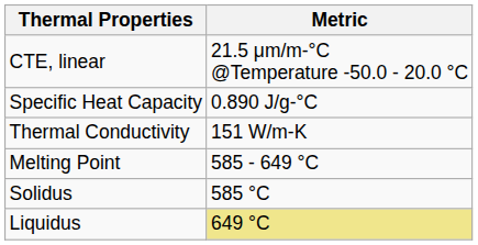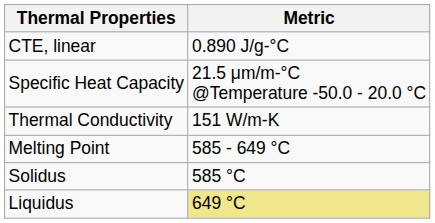 <table class="wikitable">
 <tr>
 <th>Thermal Properties </th>
 <th>Metric</th>
 </tr>
 <tr>
 <td>CTE, linear</td>
-<td>21.5 μm/m-°C<br>@Temperature -50.0 - 20.0 °C</td>
+<td>0.890 J/g-°C</td>
 </tr>
 <tr>
 <td>Specific Heat Capacity</td>
-<td>0.890 J/g-°C</td>
+<td>21.5 μm/m-°C<br>@Temperature -50.0 - 20.0 °C</td>
 </tr>
 <tr>
 <td>Thermal Conductivity</td>
 <td>151 W/m-K</td>
 </tr>
 <tr>
 <td>Melting Point</td>
 <td>585 - 649 °C</td>
 </tr>
 <tr>
 <td>Solidus</td>
 <td>585 °C</td>
 </tr>
 <tr>
 <td>Liquidus</td>
 <td style="background: khaki;">649 °C</td>
 </tr>
 </table>
